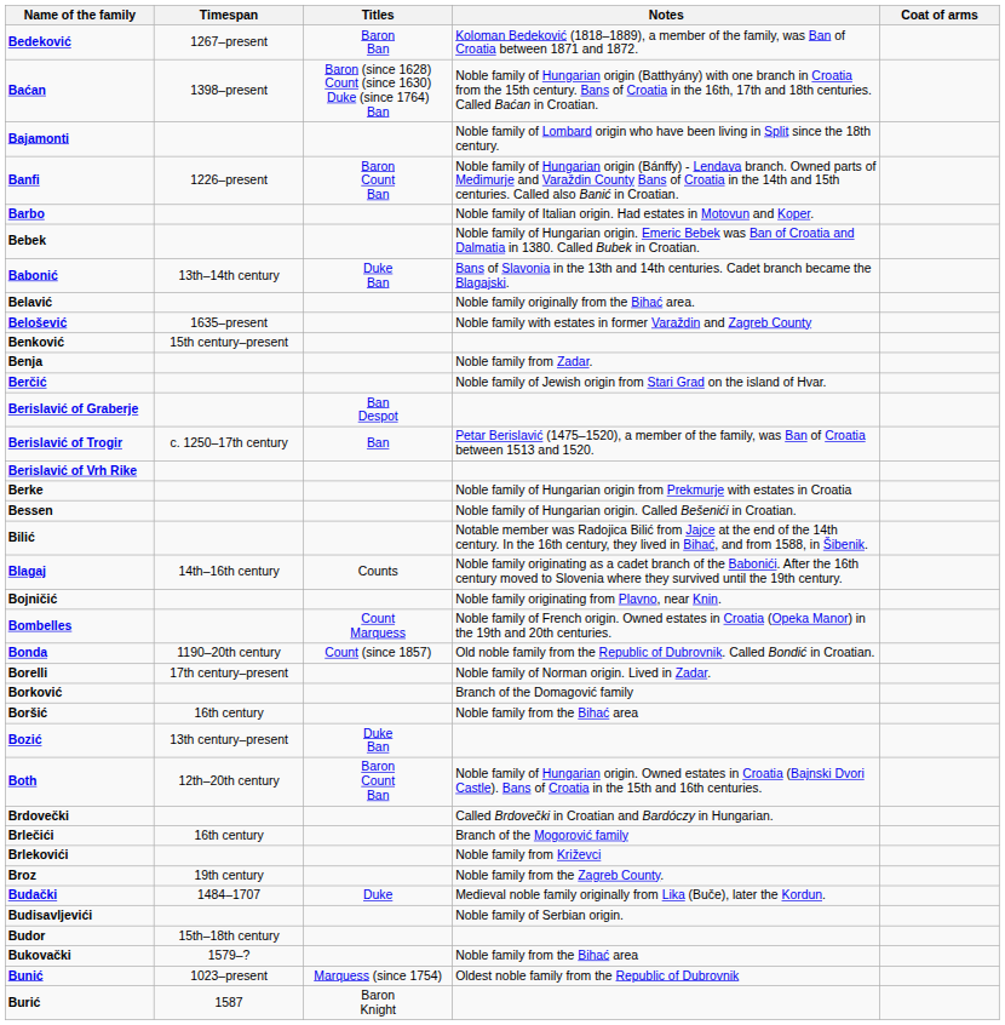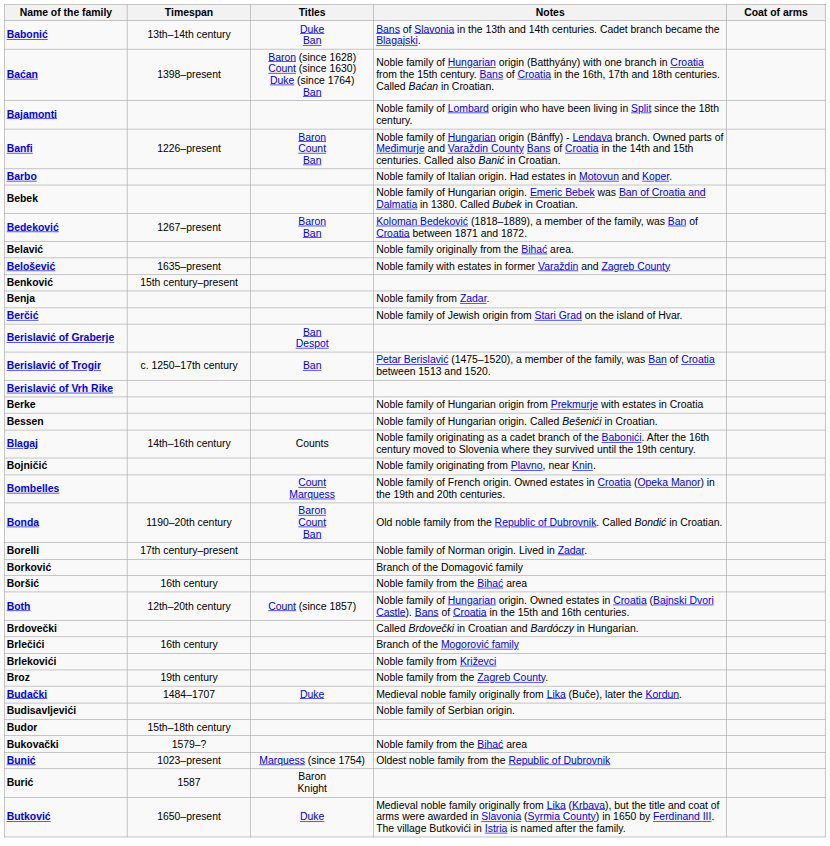 <table class="wikitable" style="text-align:center" width=100%>
 <tr>
 <th bgcolor="gold" ! width="15%">Name of the family</th>
 <th bgcolor="silver" ! width="15%">Timespan</th>
 <th bgcolor="silver" ! width="15%">Titles</th>
 <th bgcolor="silver" ! width="43%">Notes</th>
 <th bgcolor="silver" ! width="12%">Coat of arms</th>
 </tr>
 <tr>
-<td align="left"><a href='#'><strong>Bedeković</strong></a></td>
-<td align="center">1267–present</td>
-<td align="center"><a href='#'>Baron</a><br><a href='#'>Ban</a></td>
-<td align="left"><a href='#'>Koloman Bedeković</a> (1818–1889), a member of the family, was <a href='#'>Ban</a>  of <a href='#'>Croatia</a> between 1871 and 1872.</td>
+<td align="left"><a href='#'><strong>Babonić</strong></a></td>
+<td align="center">13th–14th century</td>
+<td align="center"><a href='#'>Duke</a><br><a href='#'>Ban</a></td>
+<td align="left"><a href='#'>Bans</a> of <a href='#'>Slavonia</a> in the 13th and 14th centuries. Cadet branch became the <a href='#'>Blagajski</a>.</td>
 <td align="center"></td>
 </tr>
 <tr>
 <td align="left"><a href='#'><strong>Baćan</strong></a></td>
 <td align="center">1398–present</td>
 <td align="center"><a href='#'>Baron</a> (since 1628)<br><a href='#'>Count</a> (since 1630)<br><a href='#'>Duke</a> (since 1764)<br><a href='#'>Ban</a></td>
 <td align="left">Noble family of <a href='#'>Hungarian</a> origin (Batthyány) with one branch in <a href='#'>Croatia</a> from the 15th century. <a href='#'>Bans</a> of <a href='#'>Croatia</a> in the 16th, 17th and 18th centuries. Called <em>Baćan</em> in Croatian.</td>
 <td align="center"></td>
 </tr>
 <tr>
 <td align="left"><strong><a href='#'>Bajamonti</a></strong></td>
 <td align="center"></td>
 <td align="center"></td>
 <td align="left">Noble family of <a href='#'>Lombard</a> origin who have been living in <a href='#'>Split</a> since the 18th century.</td>
 <td align="center"></td>
 </tr>
 <tr>
 <td align="left"><a href='#'><strong>Banfi</strong></a></td>
 <td align="center">1226–present</td>
 <td align="center"><a href='#'>Baron</a><br><a href='#'>Count</a><br><a href='#'>Ban</a></td>
 <td align="left">Noble family of <a href='#'>Hungarian</a> origin (Bánffy) - <a href='#'>Lendava</a> branch. Owned parts of <a href='#'>Međimurje</a> and <a href='#'>Varaždin County</a> <a href='#'>Bans</a> of <a href='#'>Croatia</a> in the 14th and 15th centuries. Called also <em>Banić</em> in Croatian.</td>
 <td align="center"></td>
 </tr>
 <tr>
 <td align="left"><strong><a href='#'>Barbo</a></strong></td>
 <td></td>
 <td></td>
 <td align="left">Noble family of Italian origin. Had estates in <a href='#'>Motovun</a> and <a href='#'>Koper</a>.</td>
 <td align="center"></td>
 </tr>
 <tr>
 <td align="left"><strong>Bebek</strong></td>
 <td></td>
 <td></td>
 <td align="left">Noble family of Hungarian origin. <a href='#'>Emeric Bebek</a> was <a href='#'>Ban of Croatia and Dalmatia</a> in 1380. Called <em>Bubek</em> in Croatian.</td>
 <td align="center"></td>
 </tr>
 <tr>
-<td align="left"><a href='#'><strong>Babonić</strong></a></td>
-<td align="center">13th–14th century</td>
-<td align="center"><a href='#'>Duke</a><br><a href='#'>Ban</a></td>
-<td align="left"><a href='#'>Bans</a> of <a href='#'>Slavonia</a> in the 13th and 14th centuries. Cadet branch became the <a href='#'>Blagajski</a>.</td>
+<td align="left"><a href='#'><strong>Bedeković</strong></a></td>
+<td align="center">1267–present</td>
+<td align="center"><a href='#'>Baron</a><br><a href='#'>Ban</a></td>
+<td align="left"><a href='#'>Koloman Bedeković</a> (1818–1889), a member of the family, was <a href='#'>Ban</a>  of <a href='#'>Croatia</a> between 1871 and 1872.</td>
 <td align="center"></td>
 </tr>
 <tr>
 <td align="left"><strong>Belavić</strong></td>
 <td></td>
 <td></td>
 <td align="left">Noble family originally from the <a href='#'>Bihać</a> area.</td>
 <td></td>
 </tr>
 <tr>
 <td align="left"><strong><a href='#'>Belošević</a></strong></td>
 <td align="center">1635–present</td>
 <td align="center"></td>
 <td align="left">Noble family with estates in former <a href='#'>Varaždin</a> and <a href='#'>Zagreb County</a></td>
 <td align="center"></td>
 </tr>
 <tr>
 <td align="left"><strong>Benković</strong></td>
 <td>15th century–present</td>
 <td></td>
 <td></td>
 <td align="center"></td>
 </tr>
 <tr>
 <td align="left"><strong>Benja</strong></td>
 <td></td>
 <td></td>
 <td align="left">Noble family from <a href='#'>Zadar</a>.</td>
 <td align="center"></td>
 </tr>
 <tr>
 <td align="left"><a href='#'><strong>Berčić</strong></a></td>
 <td align="center"></td>
 <td align="center"></td>
 <td align="left">Noble family of Jewish origin from <a href='#'>Stari Grad</a> on the island of Hvar.</td>
 <td align="center"></td>
 </tr>
 <tr>
 <td align="left"><a href='#'><strong>Berislavić of Graberje</strong></a></td>
 <td align="center"></td>
 <td align="center"><a href='#'>Ban</a><br><a href='#'>Despot</a></td>
 <td align="left"></td>
 <td align="center"></td>
 </tr>
 <tr>
 <td align="left"><a href='#'><strong>Berislavić of Trogir</strong></a></td>
 <td align="center">c. 1250–17th century</td>
 <td align="center"><a href='#'>Ban</a></td>
 <td align="left"><a href='#'>Petar Berislavić</a> (1475–1520), a member of the family, was <a href='#'>Ban</a> of <a href='#'>Croatia</a> between 1513 and 1520.</td>
 <td align="center"></td>
 </tr>
 <tr>
 <td align="left"><a href='#'><strong>Berislavić of Vrh Rike</strong></a></td>
 <td align="center"></td>
 <td align="center"></td>
 <td align="left"></td>
 <td align="center"></td>
 </tr>
 <tr>
 <td align="left"><strong>Berke</strong></td>
 <td></td>
 <td></td>
 <td align="left">Noble family of Hungarian origin from <a href='#'>Prekmurje</a> with estates in Croatia</td>
 <td align="center"></td>
 </tr>
 <tr>
 <td align="left"><strong>Bessen</strong></td>
 <td></td>
 <td></td>
 <td align="left">Noble family of Hungarian origin. Called <em>Bešenići</em> in Croatian.</td>
 <td align="center"></td>
 </tr>
 <tr>
-<td align="left"><strong>Bilić</strong></td>
-<td></td>
-<td></td>
-<td align="left">Notable member was Radojica Bilić from <a href='#'>Jajce</a> at the end of the 14th century. In the 16th century, they lived in <a href='#'>Bihać</a>, and from 1588, in <a href='#'>Šibenik</a>.</td>
-<td></td>
-</tr>
-<tr>
 <td align="left"><strong><a href='#'>Blagaj</a></strong></td>
 <td align="center">14th–16th century</td>
 <td align="center">Counts</td>
 <td align="left">Noble family originating as a cadet branch of the <a href='#'>Babonići</a>. After the 16th century moved to Slovenia where they survived until the 19th century.</td>
 <td align="center"></td>
 </tr>
 <tr>
 <td align="left"><strong>Bojničić</strong></td>
 <td></td>
 <td></td>
 <td align="left">Noble family originating from <a href='#'>Plavno</a>, near <a href='#'>Knin</a>.</td>
 <td align="center"></td>
 </tr>
 <tr>
 <td align="left"><strong><a href='#'>Bombelles</a></strong></td>
 <td align="center"></td>
 <td align="center"><a href='#'>Count</a><br><a href='#'>Marquess</a></td>
 <td align="left">Noble family of French origin. Owned estates in <a href='#'>Croatia</a> (<a href='#'>Opeka Manor</a>) in the 19th and 20th centuries.</td>
 <td align="center"></td>
 </tr>
 <tr>
 <td align="left"><a href='#'><strong>Bonda</strong></a></td>
 <td>1190–20th century</td>
-<td><a href='#'>Count</a> (since 1857)</td>
+<td align="center"><a href='#'>Baron</a><br><a href='#'>Count</a><br><a href='#'>Ban</a></td>
 <td align="left">Old noble family from the <a href='#'>Republic of Dubrovnik</a>. Called <em>Bondić</em> in Croatian.</td>
 <td align="center"></td>
 </tr>
 <tr>
 <td align="left"><strong>Borelli</strong></td>
 <td>17th century–present</td>
 <td></td>
 <td align="left">Noble family of Norman origin. Lived in <a href='#'>Zadar</a>.</td>
 <td align="center"></td>
 </tr>
 <tr>
 <td align="left"><strong>Borković</strong></td>
 <td></td>
 <td></td>
 <td align="left">Branch of the Domagović family</td>
 <td></td>
 </tr>
 <tr>
 <td align="left"><strong>Boršić</strong></td>
 <td>16th century</td>
 <td></td>
 <td align="left">Noble family from the <a href='#'>Bihać</a> area</td>
 <td align="center"></td>
 </tr>
 <tr>
-<td align="left"><a href='#'><strong>Bozić</strong></a></td>
-<td align="center">13th century–present</td>
-<td align="center"><a href='#'>Duke</a><br><a href='#'>Ban</a></td>
-<td></td>
-<td align="center"></td>
-</tr>
-<tr>
 <td align="left"><a href='#'><strong>Both</strong></a></td>
 <td align="center">12th–20th century</td>
-<td align="center"><a href='#'>Baron</a><br><a href='#'>Count</a><br><a href='#'>Ban</a></td>
+<td><a href='#'>Count</a> (since 1857)</td>
 <td align="left">Noble family of <a href='#'>Hungarian</a> origin. Owned estates in <a href='#'>Croatia</a> (<a href='#'>Bajnski Dvori Castle</a>). <a href='#'>Bans</a> of <a href='#'>Croatia</a> in the 15th and 16th centuries.</td>
 <td align="center"></td>
 </tr>
 <tr>
 <td align="left"><strong>Brdovečki</strong></td>
 <td></td>
 <td></td>
 <td align="left">Called <em>Brdovečki</em> in Croatian and <em>Bardóczy</em> in Hungarian.</td>
 <td align="center"></td>
 </tr>
 <tr>
 <td align="left"><strong>Brlečići</strong></td>
 <td>16th century</td>
 <td></td>
 <td align="left">Branch of the <a href='#'>Mogorović family</a></td>
 <td align="center"></td>
 </tr>
 <tr>
 <td align="left"><strong>Brlekovići</strong></td>
 <td></td>
 <td></td>
 <td align="left">Noble family from <a href='#'>Križevci</a></td>
 <td></td>
 </tr>
 <tr>
 <td align="left"><strong>Broz</strong></td>
 <td>19th century</td>
 <td></td>
 <td align="left">Noble family from the <a href='#'>Zagreb County</a>.</td>
 <td></td>
 </tr>
 <tr>
 <td align="left"><a href='#'><strong>Budački</strong></a></td>
 <td>1484–1707</td>
 <td><a href='#'>Duke</a></td>
 <td align="left">Medieval noble family originally from <a href='#'>Lika</a> (Buče), later the <a href='#'>Kordun</a>.</td>
 <td></td>
 </tr>
 <tr>
 <td align="left"><strong>Budisavljevići</strong></td>
 <td></td>
 <td></td>
 <td align="left">Noble family of Serbian origin.</td>
 <td align="center"></td>
 </tr>
 <tr>
 <td align="left"><strong>Budor</strong></td>
 <td>15th–18th century</td>
 <td></td>
 <td></td>
 <td align="center"></td>
 </tr>
 <tr>
 <td align="left"><strong>Bukovački</strong></td>
 <td>1579–?</td>
 <td></td>
 <td align="left">Noble family from the <a href='#'>Bihać</a> area</td>
 <td align="center"></td>
 </tr>
 <tr>
 <td align="left"><a href='#'><strong>Bunić</strong></a></td>
 <td align="center">1023–present</td>
 <td align="center"><a href='#'>Marquess</a> (since 1754)</td>
 <td align="left">Oldest noble family from the <a href='#'>Republic of Dubrovnik</a></td>
 <td align="center"></td>
 </tr>
 <tr>
 <td align="left"><strong>Burić</strong></td>
 <td>1587</td>
 <td>Baron<br>Knight</td>
 <td></td>
 <td align="center"></td>
 </tr>
+<tr>
+<td align="left"><strong><a href='#'>Butković</a></strong></td>
+<td align="center">1650–present</td>
+<td align="center"><a href='#'>Duke</a></td>
+<td align="left">Medieval noble family originally from <a href='#'>Lika</a> (<a href='#'>Krbava</a>), but the title and coat of arms were awarded in <a href='#'>Slavonia</a> (<a href='#'>Syrmia County</a>) in 1650 by <a href='#'>Ferdinand III</a>. The village Butkovići in <a href='#'>Istria</a> is named after the family.</td>
+<td align="center"></td>
+</tr>
 </table>
